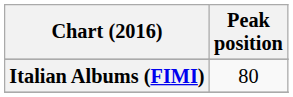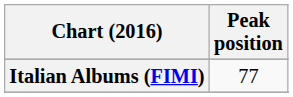 <table class="wikitable sortable plainrowheaders" style="text-align:center">
 <tr>
 <th scope="col">Chart (2016)</th>
 <th scope="col">Peak<br> position</th>
 </tr>
 <tr>
 </tr>
 <tr>
 </tr>
 <tr>
 </tr>
 <tr>
 </tr>
 <tr>
 </tr>
 <tr>
 <th scope="row">Italian Albums (<a href='#'>FIMI</a>)</th>
-<td>80</td>
+<td>77</td>
 </tr>
 <tr>
 </tr>
 <tr>
 </tr>
 <tr>
 </tr>
 </table>
